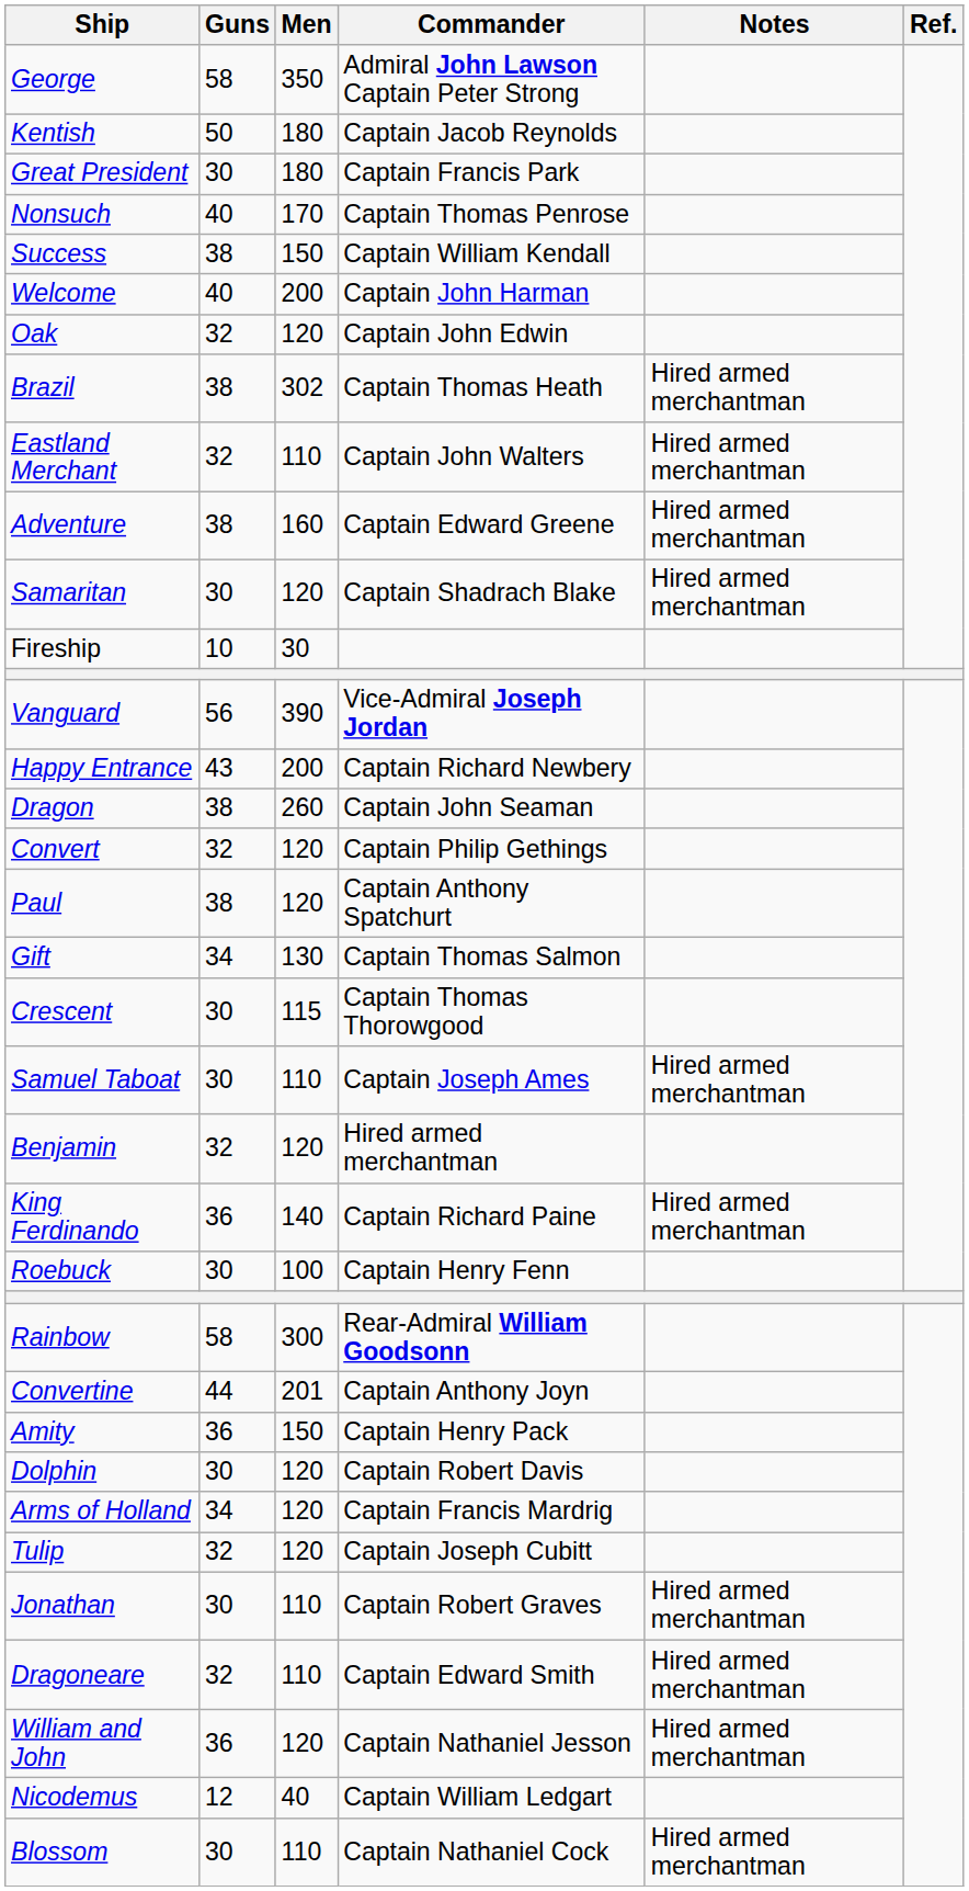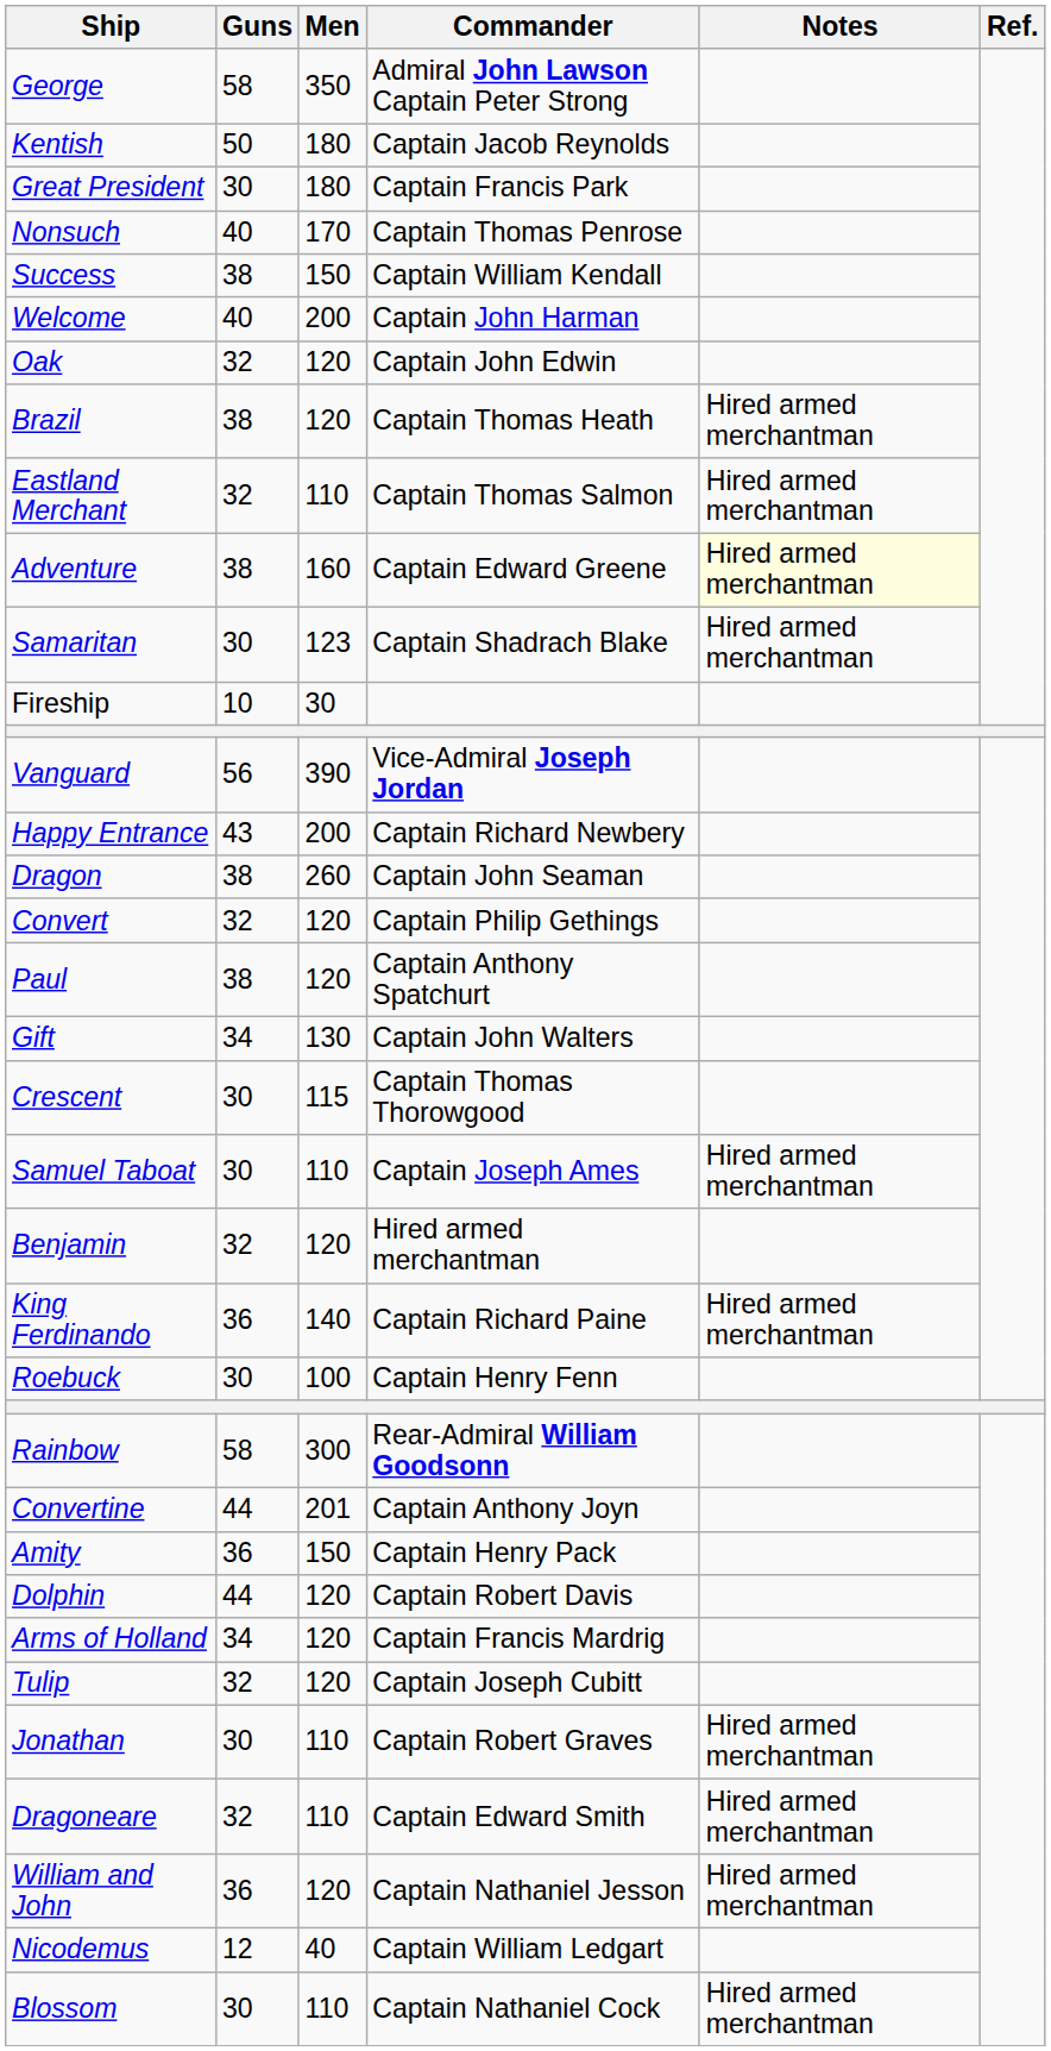 <table class="wikitable"width=>
 <tr>
 <th>Ship</th>
 <th>Guns</th>
 <th>Men</th>
 <th>Commander</th>
 <th>Notes</th>
 <th>Ref.</th>
 </tr>
 <tr>
 <td><a href='#'><em>George</em></a></td>
 <td>58</td>
 <td>350</td>
 <td>Admiral <strong><a href='#'>John Lawson</a></strong><br>Captain Peter Strong</td>
 <td></td>
 <td rowspan=12></td>
 </tr>
 <tr>
 <td><a href='#'><em>Kentish</em></a></td>
 <td>50</td>
 <td>180</td>
 <td>Captain Jacob Reynolds</td>
 <td></td>
 </tr>
 <tr>
 <td><a href='#'><em>Great President</em></a></td>
 <td>30</td>
 <td>180</td>
 <td>Captain Francis Park</td>
 <td></td>
 </tr>
 <tr>
 <td><a href='#'><em>Nonsuch</em></a></td>
 <td>40</td>
 <td>170</td>
 <td>Captain Thomas Penrose</td>
 <td></td>
 </tr>
 <tr>
 <td><a href='#'><em>Success</em></a></td>
 <td>38</td>
 <td>150</td>
 <td>Captain William Kendall</td>
 <td></td>
 </tr>
 <tr>
 <td><a href='#'><em>Welcome</em></a></td>
 <td>40</td>
 <td>200</td>
 <td>Captain <a href='#'>John Harman</a></td>
 <td></td>
 </tr>
 <tr>
 <td><a href='#'><em>Oak</em></a></td>
 <td>32</td>
 <td>120</td>
 <td>Captain John Edwin</td>
 <td></td>
 </tr>
 <tr>
 <td><a href='#'><em>Brazil</em></a></td>
 <td>38</td>
-<td>302</td>
+<td>120</td>
 <td>Captain Thomas Heath</td>
 <td>Hired armed merchantman</td>
 </tr>
 <tr>
 <td><a href='#'><em>Eastland Merchant</em></a></td>
 <td>32</td>
 <td>110</td>
-<td>Captain John Walters</td>
+<td>Captain Thomas Salmon</td>
 <td>Hired armed merchantman</td>
 </tr>
 <tr>
 <td><a href='#'><em>Adventure</em></a></td>
 <td>38</td>
 <td>160</td>
 <td>Captain Edward Greene</td>
-<td>Hired armed merchantman</td>
+<td style="background: lightyellow;">Hired armed merchantman</td>
 </tr>
 <tr>
 <td><a href='#'><em>Samaritan</em></a></td>
 <td>30</td>
-<td>120</td>
+<td>123</td>
 <td>Captain Shadrach Blake</td>
 <td>Hired armed merchantman</td>
 </tr>
 <tr>
 <td>Fireship</td>
 <td>10</td>
 <td>30</td>
 <td></td>
 <td></td>
 </tr>
 <tr>
 <th colspan=6></th>
 </tr>
 <tr>
 <td><a href='#'><em>Vanguard</em></a></td>
 <td>56</td>
 <td>390</td>
 <td>Vice-Admiral <strong><a href='#'>Joseph Jordan</a></strong></td>
 <td></td>
 <td rowspan=11></td>
 </tr>
 <tr>
 <td><a href='#'><em>Happy Entrance</em></a></td>
 <td>43</td>
 <td>200</td>
 <td>Captain Richard Newbery</td>
 <td></td>
 </tr>
 <tr>
 <td><a href='#'><em>Dragon</em></a></td>
 <td>38</td>
 <td>260</td>
 <td>Captain John Seaman</td>
 <td></td>
 </tr>
 <tr>
 <td><a href='#'><em>Convert</em></a></td>
 <td>32</td>
 <td>120</td>
 <td>Captain Philip Gethings</td>
 <td></td>
 </tr>
 <tr>
 <td><a href='#'><em>Paul</em></a></td>
 <td>38</td>
 <td>120</td>
 <td>Captain Anthony Spatchurt</td>
 <td></td>
 </tr>
 <tr>
 <td><a href='#'><em>Gift</em></a></td>
 <td>34</td>
 <td>130</td>
-<td>Captain Thomas Salmon</td>
+<td>Captain John Walters</td>
 <td></td>
 </tr>
 <tr>
 <td><a href='#'><em>Crescent</em></a></td>
 <td>30</td>
 <td>115</td>
 <td>Captain Thomas Thorowgood</td>
 <td></td>
 </tr>
 <tr>
 <td><a href='#'><em>Samuel Taboat</em></a></td>
 <td>30</td>
 <td>110</td>
 <td>Captain <a href='#'>Joseph Ames</a></td>
 <td>Hired armed merchantman</td>
 </tr>
 <tr>
 <td><a href='#'><em>Benjamin</em></a></td>
 <td>32</td>
 <td>120</td>
 <td>Hired armed merchantman</td>
 </tr>
 <tr>
 <td><a href='#'><em>King Ferdinando</em></a></td>
 <td>36</td>
 <td>140</td>
 <td>Captain Richard Paine</td>
 <td>Hired armed merchantman</td>
 </tr>
 <tr>
 <td><a href='#'><em>Roebuck</em></a></td>
 <td>30</td>
 <td>100</td>
 <td>Captain Henry Fenn</td>
 <td></td>
 </tr>
 <tr>
 <th colspan=6></th>
 </tr>
 <tr>
 <td><a href='#'><em>Rainbow</em></a></td>
 <td>58</td>
 <td>300</td>
 <td>Rear-Admiral <strong><a href='#'>William Goodsonn</a></strong></td>
 <td></td>
 <td rowspan=11></td>
 </tr>
 <tr>
 <td><a href='#'><em>Convertine</em></a></td>
 <td>44</td>
 <td>201</td>
 <td>Captain Anthony Joyn</td>
 <td></td>
 </tr>
 <tr>
 <td><a href='#'><em>Amity</em></a></td>
 <td>36</td>
 <td>150</td>
 <td>Captain Henry Pack</td>
 <td></td>
 </tr>
 <tr>
 <td><a href='#'><em>Dolphin</em></a></td>
-<td>30</td>
+<td>44</td>
 <td>120</td>
 <td>Captain Robert Davis</td>
 <td></td>
 </tr>
 <tr>
 <td><a href='#'><em>Arms of Holland</em></a></td>
 <td>34</td>
 <td>120</td>
 <td>Captain Francis Mardrig</td>
 <td></td>
 </tr>
 <tr>
 <td><a href='#'><em>Tulip</em></a></td>
 <td>32</td>
 <td>120</td>
 <td>Captain Joseph Cubitt</td>
 <td></td>
 </tr>
 <tr>
 <td><a href='#'><em>Jonathan</em></a></td>
 <td>30</td>
 <td>110</td>
 <td>Captain Robert Graves</td>
 <td>Hired armed merchantman</td>
 </tr>
 <tr>
 <td><a href='#'><em>Dragoneare</em></a></td>
 <td>32</td>
 <td>110</td>
 <td>Captain Edward Smith</td>
 <td>Hired armed merchantman</td>
 </tr>
 <tr>
 <td><a href='#'><em>William and John</em></a></td>
 <td>36</td>
 <td>120</td>
 <td>Captain Nathaniel Jesson</td>
 <td>Hired armed merchantman</td>
 </tr>
 <tr>
 <td><a href='#'><em>Nicodemus</em></a></td>
 <td>12</td>
 <td>40</td>
 <td>Captain William Ledgart</td>
 <td></td>
 </tr>
 <tr>
 <td><a href='#'><em>Blossom</em></a></td>
 <td>30</td>
 <td>110</td>
 <td>Captain Nathaniel Cock</td>
 <td>Hired armed merchantman</td>
 </tr>
 </table>
